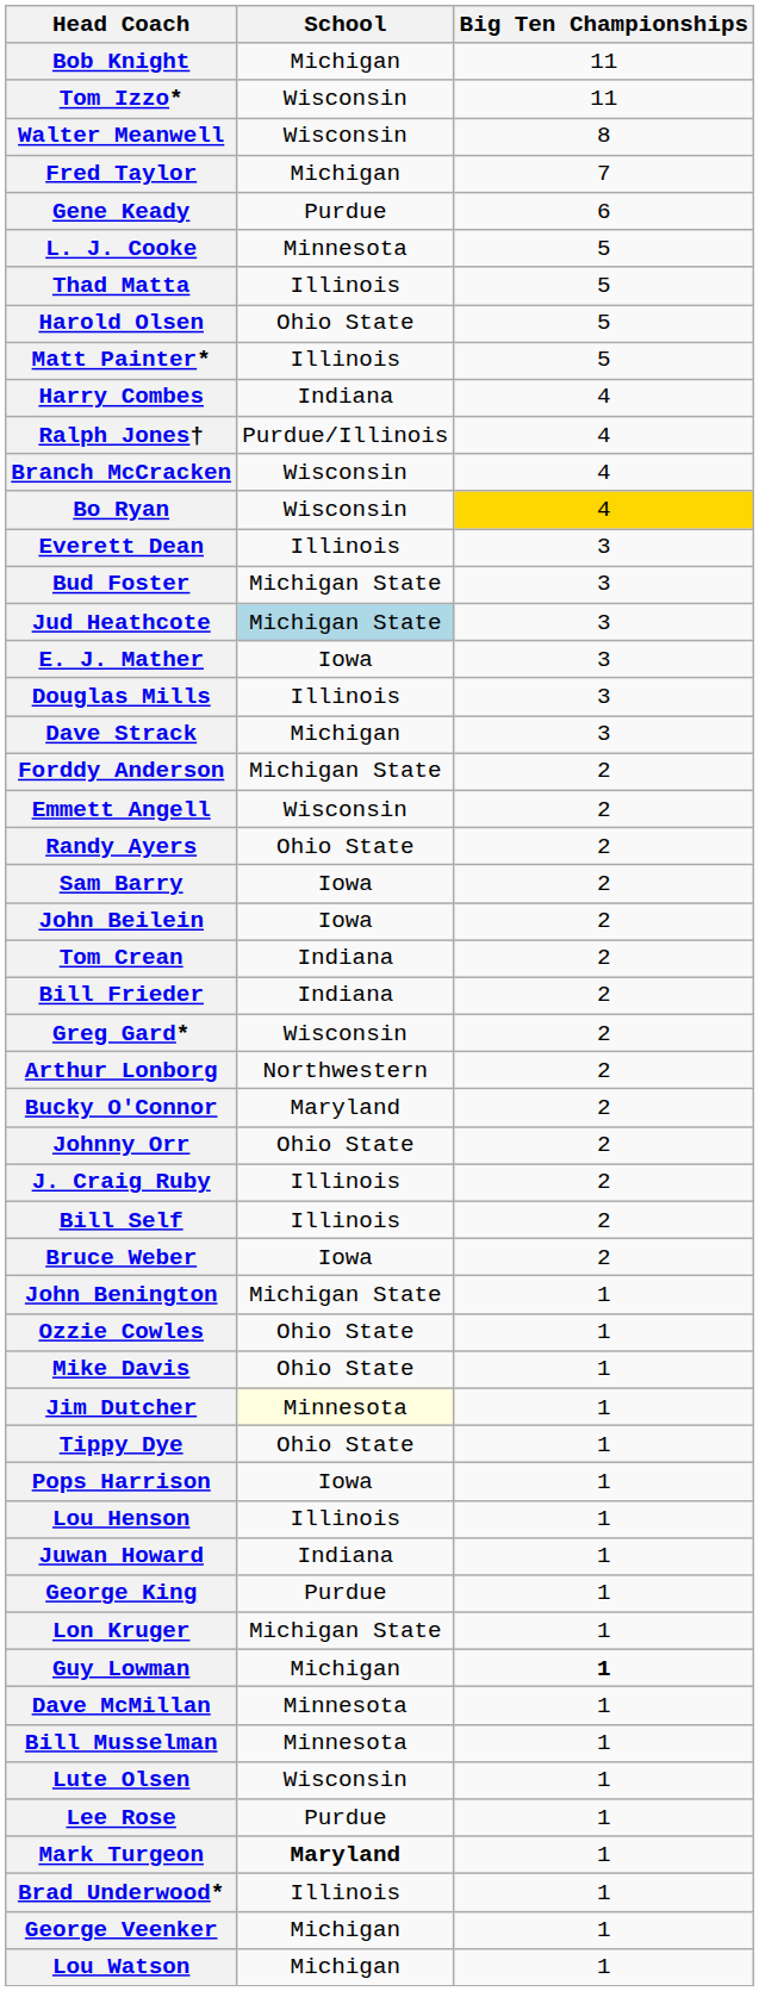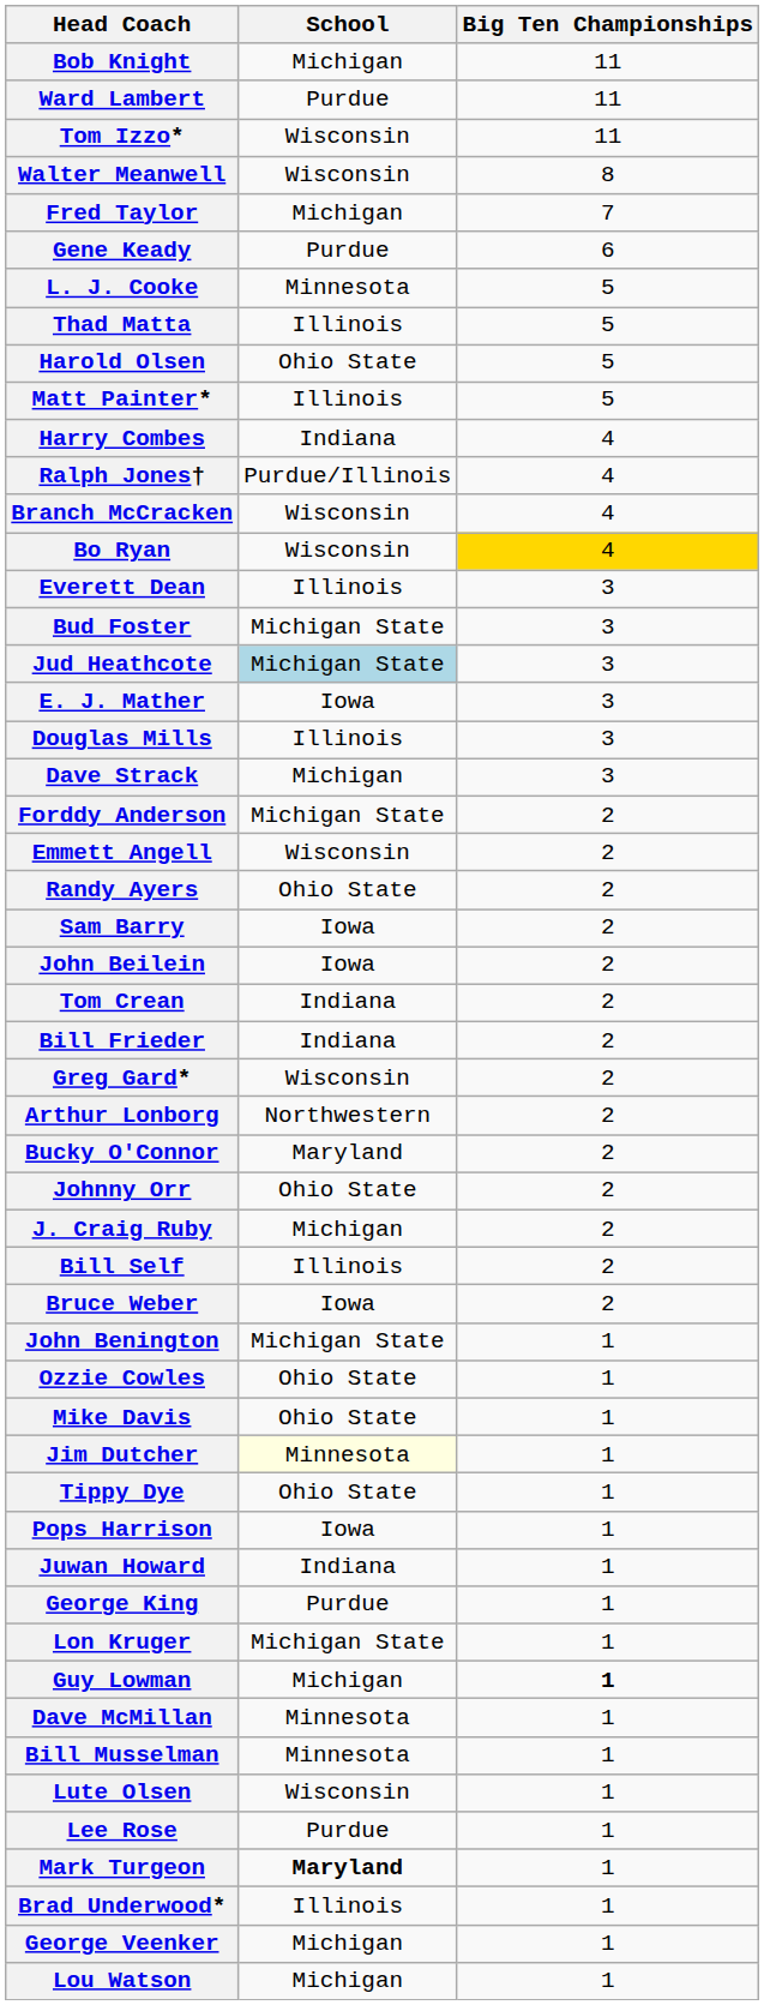 <table class="wikitable sortable" style="text-align: center;">
 <tr>
 <th>Head Coach</th>
 <th>School</th>
 <th>Big Ten Championships</th>
 </tr>
 <tr>
 <th><a href='#'>Bob Knight</a></th>
 <td>Michigan</td>
+<td>11</td>
+</tr>
+<tr>
+<th><a href='#'>Ward Lambert</a></th>
+<td>Purdue</td>
 <td>11</td>
 </tr>
 <tr>
 <th><a href='#'>Tom Izzo</a>*</th>
 <td>Wisconsin</td>
 <td>11</td>
 </tr>
 <tr>
 <th><a href='#'>Walter Meanwell</a></th>
 <td>Wisconsin</td>
 <td>8</td>
 </tr>
 <tr>
 <th><a href='#'>Fred Taylor</a></th>
 <td>Michigan</td>
 <td>7</td>
 </tr>
 <tr>
 <th><a href='#'>Gene Keady</a></th>
 <td>Purdue</td>
 <td>6</td>
 </tr>
 <tr>
 <th><a href='#'>L. J. Cooke</a></th>
 <td>Minnesota</td>
 <td>5</td>
 </tr>
 <tr>
 <th><a href='#'>Thad Matta</a></th>
 <td>Illinois</td>
 <td>5</td>
 </tr>
 <tr>
 <th><a href='#'>Harold Olsen</a></th>
 <td>Ohio State</td>
 <td>5</td>
 </tr>
 <tr>
 <th><a href='#'>Matt Painter</a>*</th>
 <td>Illinois</td>
 <td>5</td>
 </tr>
 <tr>
 <th><a href='#'>Harry Combes</a></th>
 <td>Indiana</td>
 <td>4</td>
 </tr>
 <tr>
 <th><a href='#'>Ralph Jones</a>†</th>
 <td>Purdue/Illinois</td>
 <td>4</td>
 </tr>
 <tr>
 <th><a href='#'>Branch McCracken</a></th>
 <td>Wisconsin</td>
 <td>4</td>
 </tr>
 <tr>
 <th><a href='#'>Bo Ryan</a></th>
 <td>Wisconsin</td>
 <td style="background: gold;">4</td>
 </tr>
 <tr>
 <th><a href='#'>Everett Dean</a></th>
 <td>Illinois</td>
 <td>3</td>
 </tr>
 <tr>
 <th><a href='#'>Bud Foster</a></th>
 <td>Michigan State</td>
 <td>3</td>
 </tr>
 <tr>
 <th><a href='#'>Jud Heathcote</a></th>
 <td style="background: lightblue;">Michigan State</td>
 <td>3</td>
 </tr>
 <tr>
 <th><a href='#'>E. J. Mather</a></th>
 <td>Iowa</td>
 <td>3</td>
 </tr>
 <tr>
 <th><a href='#'>Douglas Mills</a></th>
 <td>Illinois</td>
 <td>3</td>
 </tr>
 <tr>
 <th><a href='#'>Dave Strack</a></th>
 <td>Michigan</td>
 <td>3</td>
 </tr>
 <tr>
 <th><a href='#'>Forddy Anderson</a></th>
 <td>Michigan State</td>
 <td>2</td>
 </tr>
 <tr>
 <th><a href='#'>Emmett Angell</a></th>
 <td>Wisconsin</td>
 <td>2</td>
 </tr>
 <tr>
 <th><a href='#'>Randy Ayers</a></th>
 <td>Ohio State</td>
 <td>2</td>
 </tr>
 <tr>
 <th><a href='#'>Sam Barry</a></th>
 <td>Iowa</td>
 <td>2</td>
 </tr>
 <tr>
 <th><a href='#'>John Beilein</a></th>
 <td>Iowa</td>
 <td>2</td>
 </tr>
 <tr>
 <th><a href='#'>Tom Crean</a></th>
 <td>Indiana</td>
 <td>2</td>
 </tr>
 <tr>
 <th><a href='#'>Bill Frieder</a></th>
 <td>Indiana</td>
 <td>2</td>
 </tr>
 <tr>
 <th><a href='#'>Greg Gard</a>*</th>
 <td>Wisconsin</td>
 <td>2</td>
 </tr>
 <tr>
 <th><a href='#'>Arthur Lonborg</a></th>
 <td>Northwestern</td>
 <td>2</td>
 </tr>
 <tr>
 <th><a href='#'>Bucky O'Connor</a></th>
 <td>Maryland</td>
 <td>2</td>
 </tr>
 <tr>
 <th><a href='#'>Johnny Orr</a></th>
 <td>Ohio State</td>
 <td>2</td>
 </tr>
 <tr>
 <th><a href='#'>J. Craig Ruby</a></th>
-<td>Illinois</td>
+<td>Michigan</td>
 <td>2</td>
 </tr>
 <tr>
 <th><a href='#'>Bill Self</a></th>
 <td>Illinois</td>
 <td>2</td>
 </tr>
 <tr>
 <th><a href='#'>Bruce Weber</a></th>
 <td>Iowa</td>
 <td>2</td>
 </tr>
 <tr>
 <th><a href='#'>John Benington</a></th>
 <td>Michigan State</td>
 <td>1</td>
 </tr>
 <tr>
 <th><a href='#'>Ozzie Cowles</a></th>
 <td>Ohio State</td>
 <td>1</td>
 </tr>
 <tr>
 <th><a href='#'>Mike Davis</a></th>
 <td>Ohio State</td>
 <td>1</td>
 </tr>
 <tr>
 <th><a href='#'>Jim Dutcher</a></th>
 <td style="background: lightyellow;">Minnesota</td>
 <td>1</td>
 </tr>
 <tr>
 <th><a href='#'>Tippy Dye</a></th>
 <td>Ohio State</td>
 <td>1</td>
 </tr>
 <tr>
 <th><a href='#'>Pops Harrison</a></th>
 <td>Iowa</td>
-<td>1</td>
-</tr>
-<tr>
-<th><a href='#'>Lou Henson</a></th>
-<td>Illinois</td>
 <td>1</td>
 </tr>
 <tr>
 <th><a href='#'>Juwan Howard</a></th>
 <td>Indiana</td>
 <td>1</td>
 </tr>
 <tr>
 <th><a href='#'>George King</a></th>
 <td>Purdue</td>
 <td>1</td>
 </tr>
 <tr>
 <th><a href='#'>Lon Kruger</a></th>
 <td>Michigan State</td>
 <td>1</td>
 </tr>
 <tr>
 <th><a href='#'>Guy Lowman</a></th>
 <td>Michigan</td>
 <td><strong>1</strong></td>
 </tr>
 <tr>
 <th><a href='#'>Dave McMillan</a></th>
 <td>Minnesota</td>
 <td>1</td>
 </tr>
 <tr>
 <th><a href='#'>Bill Musselman</a></th>
 <td>Minnesota</td>
 <td>1</td>
 </tr>
 <tr>
 <th><a href='#'>Lute Olsen</a></th>
 <td>Wisconsin</td>
 <td>1</td>
 </tr>
 <tr>
 <th><a href='#'>Lee Rose</a></th>
 <td>Purdue</td>
 <td>1</td>
 </tr>
 <tr>
 <th><a href='#'>Mark Turgeon</a></th>
 <td><strong>Maryland</strong></td>
 <td>1</td>
 </tr>
 <tr>
 <th><a href='#'>Brad Underwood</a>*</th>
 <td>Illinois</td>
 <td>1</td>
 </tr>
 <tr>
 <th><a href='#'>George Veenker</a></th>
 <td>Michigan</td>
 <td>1</td>
 </tr>
 <tr>
 <th><a href='#'>Lou Watson</a></th>
 <td>Michigan</td>
 <td>1</td>
 </tr>
 </table>
